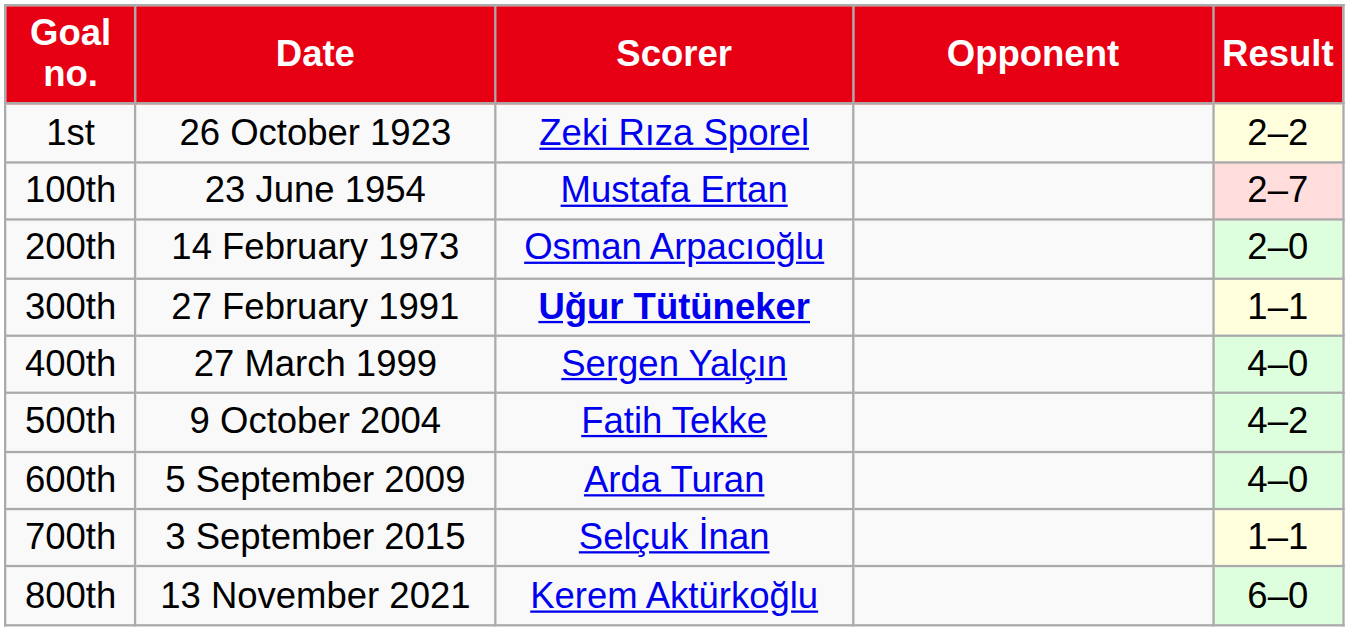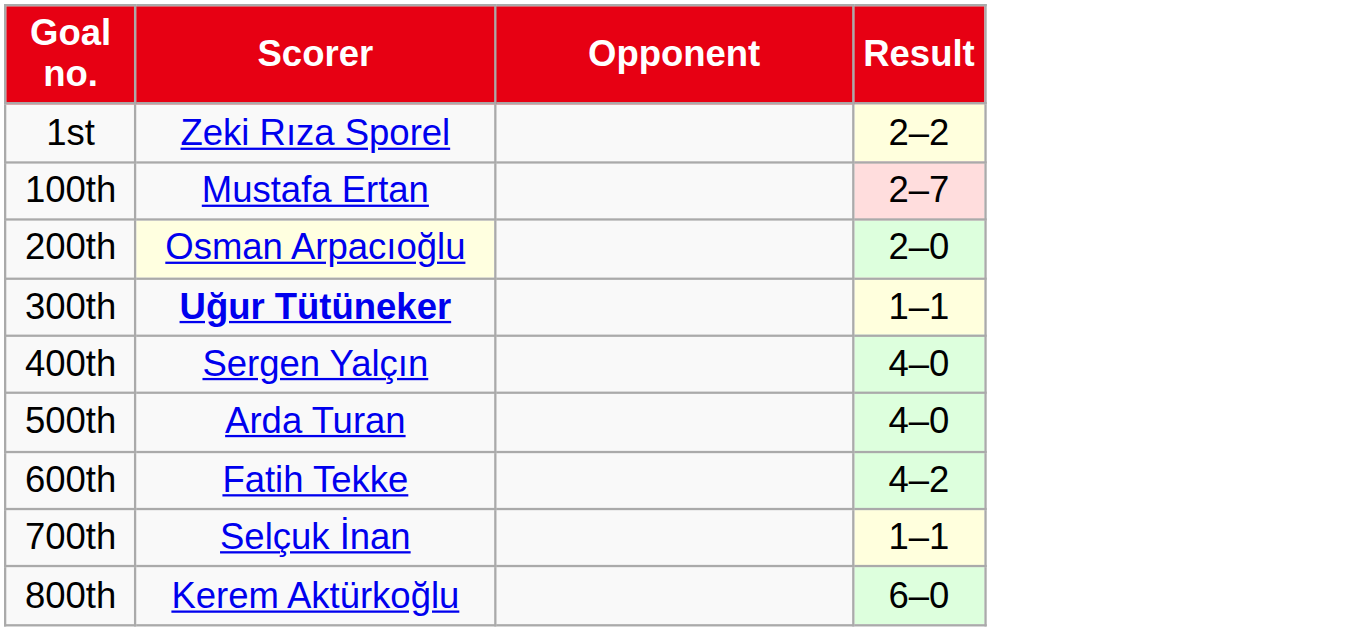 <table class="wikitable" style="text-align:center">
 <tr>
 <th style="width:50px;background:#E70013;color:#FFFFFF">Goal no.</th>
-<th style="width:150px;background:#E70013;color:#FFFFFF">Date</th>
 <th style="width:150px;background:#E70013;color:#FFFFFF">Scorer</th>
 <th style="width:150px;background:#E70013;color:#FFFFFF">Opponent</th>
 <th style="width:50px;background:#E70013;color:#FFFFFF">Result</th>
 </tr>
 <tr>
 <td>1st</td>
-<td>26 October 1923</td>
 <td><a href='#'>Zeki Rıza Sporel</a></td>
 <td align="left"></td>
 <td style="text-align:center;background:#ffd">2–2</td>
 </tr>
 <tr>
 <td>100th</td>
-<td>23 June 1954</td>
 <td><a href='#'>Mustafa Ertan</a></td>
 <td align="left"></td>
 <td style="text-align:center;background:#fdd">2–7</td>
 </tr>
 <tr>
 <td>200th</td>
-<td>14 February 1973</td>
-<td><a href='#'>Osman Arpacıoğlu</a></td>
+<td style="background: lightyellow;"><a href='#'>Osman Arpacıoğlu</a></td>
 <td align="left"></td>
 <td style="text-align:center;background:#dfd">2–0</td>
 </tr>
 <tr>
 <td>300th</td>
-<td>27 February 1991</td>
 <td><strong><a href='#'>Uğur Tütüneker</a></strong></td>
 <td align="left"></td>
 <td style="text-align:center;background:#ffd">1–1</td>
 </tr>
 <tr>
 <td>400th</td>
-<td>27 March 1999</td>
 <td><a href='#'>Sergen Yalçın</a></td>
 <td align="left"></td>
 <td style="text-align:center;background:#dfd">4–0</td>
 </tr>
 <tr>
 <td>500th</td>
-<td>9 October 2004</td>
+<td><a href='#'>Arda Turan</a></td>
+<td align="left"></td>
+<td style="text-align:center;background:#dfd">4–0</td>
+</tr>
+<tr>
+<td>600th</td>
 <td><a href='#'>Fatih Tekke</a></td>
 <td align="left"></td>
 <td style="text-align:center;background:#dfd">4–2</td>
 </tr>
 <tr>
-<td>600th</td>
-<td>5 September 2009</td>
-<td><a href='#'>Arda Turan</a></td>
-<td align="left"></td>
-<td style="text-align:center;background:#dfd">4–0</td>
-</tr>
-<tr>
 <td>700th</td>
-<td>3 September 2015</td>
 <td><a href='#'>Selçuk İnan</a></td>
 <td align="left"></td>
 <td style="text-align:center;background:#ffd">1–1</td>
 </tr>
 <tr>
 <td>800th</td>
-<td>13 November 2021</td>
 <td><a href='#'>Kerem Aktürkoğlu</a></td>
 <td align="left"></td>
 <td style="text-align:center;background:#dfd">6–0</td>
 </tr>
 </table>
